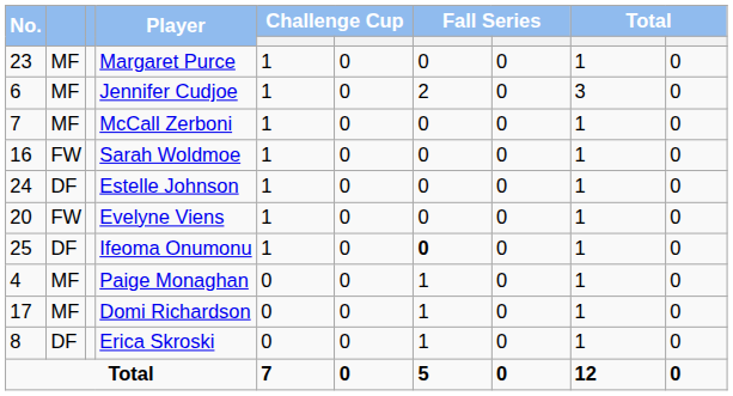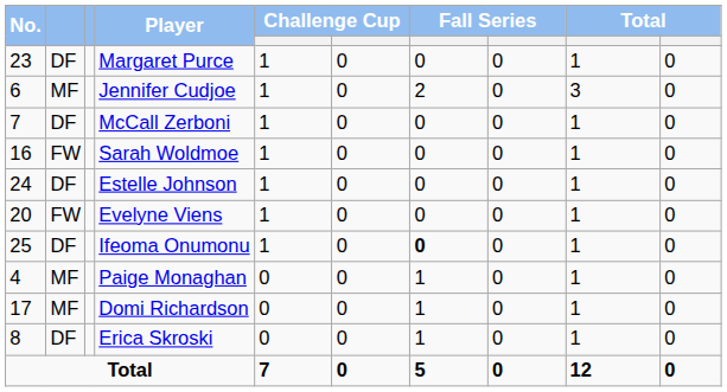 <table class="wikitable sortable">
 <tr>
 <th rowspan="2" style="background:#90bbee; color:white;"><strong>No.</strong></th>
 <th rowspan="2" style="background:#90bbee; color:white;"><strong></strong></th>
 <th rowspan="2" style="background:#90bbee; color:white;"><strong></strong></th>
 <th rowspan="2" style="background:#90bbee; color:white;"><strong>Player</strong></th>
 <th colspan="2" width=120 style="background:#90bbee; color:white;"><strong>Challenge Cup</strong></th>
 <th colspan="2" width=120 style="background:#90bbee; color:white;"><strong>Fall Series</strong></th>
 <th colspan="2" width=120 style="background:#90bbee; color:white;"><strong>Total</strong></th>
 </tr>
 <tr>
 <th></th>
 <th></th>
 <th></th>
 <th></th>
 <th></th>
 <th></th>
 </tr>
 <tr>
 <td>23</td>
-<td>MF</td>
+<td>DF</td>
 <td></td>
 <td><a href='#'>Margaret Purce</a></td>
 <td>1</td>
 <td>0</td>
 <td>0</td>
 <td>0</td>
 <td>1</td>
 <td>0</td>
 </tr>
 <tr>
 <td>6</td>
 <td>MF</td>
 <td></td>
 <td><a href='#'>Jennifer Cudjoe</a></td>
 <td>1</td>
 <td>0</td>
 <td>2</td>
 <td>0</td>
 <td>3</td>
 <td>0</td>
 </tr>
 <tr>
 <td>7</td>
-<td>MF</td>
+<td>DF</td>
 <td></td>
 <td><a href='#'>McCall Zerboni</a></td>
 <td>1</td>
 <td>0</td>
 <td>0</td>
 <td>0</td>
 <td>1</td>
 <td>0</td>
 </tr>
 <tr>
 <td>16</td>
 <td>FW</td>
 <td></td>
 <td><a href='#'>Sarah Woldmoe</a></td>
 <td>1</td>
 <td>0</td>
 <td>0</td>
 <td>0</td>
 <td>1</td>
 <td>0</td>
 </tr>
 <tr>
 <td>24</td>
 <td>DF</td>
 <td></td>
 <td><a href='#'>Estelle Johnson</a></td>
 <td>1</td>
 <td>0</td>
 <td>0</td>
 <td>0</td>
 <td>1</td>
 <td>0</td>
 </tr>
 <tr>
 <td>20</td>
 <td>FW</td>
 <td></td>
 <td><a href='#'>Evelyne Viens</a></td>
 <td>1</td>
 <td>0</td>
 <td>0</td>
 <td>0</td>
 <td>1</td>
 <td>0</td>
 </tr>
 <tr>
 <td>25</td>
 <td>DF</td>
 <td></td>
 <td><a href='#'>Ifeoma Onumonu</a></td>
 <td>1</td>
 <td>0</td>
 <td><strong>0</strong></td>
 <td>0</td>
 <td>1</td>
 <td>0</td>
 </tr>
 <tr>
 <td>4</td>
 <td>MF</td>
 <td></td>
 <td><a href='#'>Paige Monaghan</a></td>
 <td>0</td>
 <td>0</td>
 <td>1</td>
 <td>0</td>
 <td>1</td>
 <td>0</td>
 </tr>
 <tr>
 <td>17</td>
 <td>MF</td>
 <td></td>
 <td><a href='#'>Domi Richardson</a></td>
 <td>0</td>
 <td>0</td>
 <td>1</td>
 <td>0</td>
 <td>1</td>
 <td>0</td>
 </tr>
 <tr>
 <td>8</td>
 <td>DF</td>
 <td></td>
 <td><a href='#'>Erica Skroski</a></td>
 <td>0</td>
 <td>0</td>
 <td>1</td>
 <td>0</td>
 <td>1</td>
 <td>0</td>
 </tr>
 <tr>
 <td colspan=4 style="text-align:center;"><strong>Total</strong></td>
 <td><strong>7</strong></td>
 <td><strong>0</strong></td>
 <td><strong>5</strong></td>
 <td><strong>0</strong></td>
 <td><strong>12</strong></td>
 <td><strong>0</strong></td>
 </tr>
 </table>
